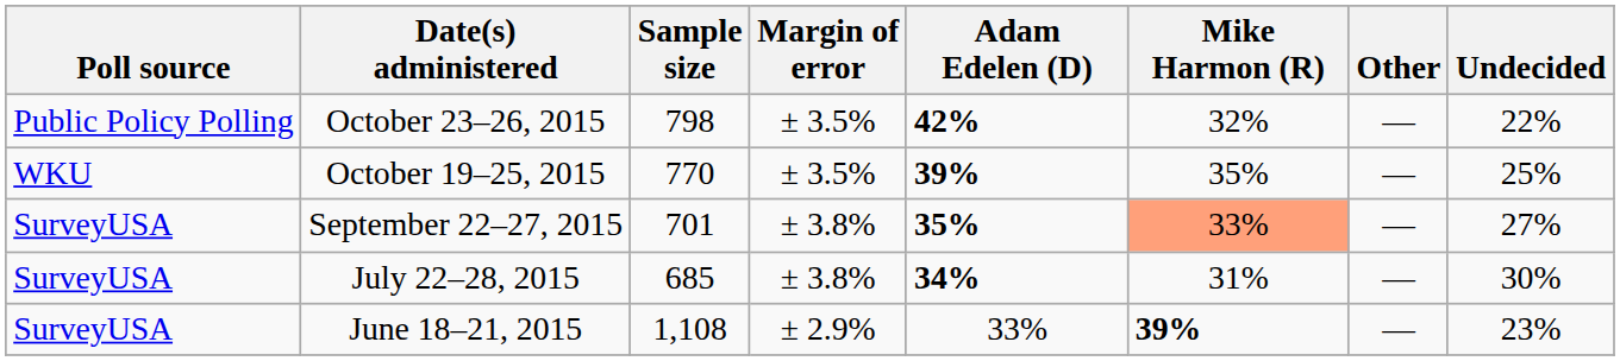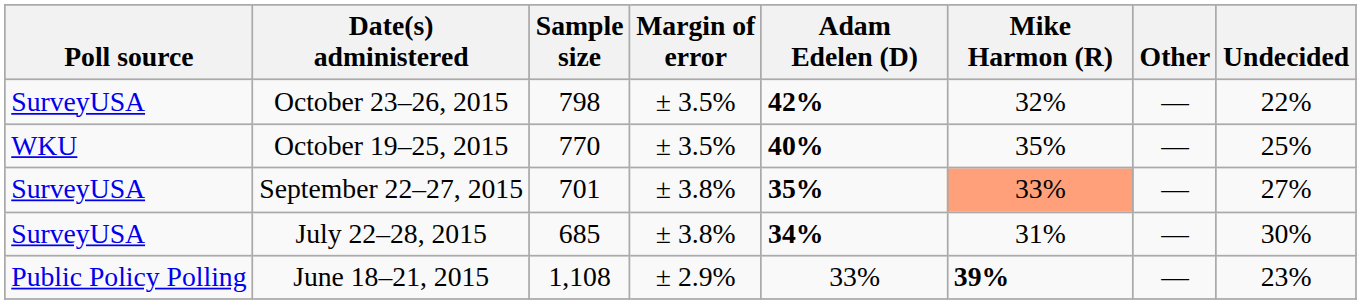 <table class="wikitable">
 <tr valign= bottom>
 <th>Poll source</th>
 <th>Date(s)<br>administered</th>
 <th>Sample<br>size</th>
 <th>Margin of<br>error</th>
 <th style="width:100px;">Adam<br>Edelen (D)</th>
 <th style="width:100px;">Mike<br>Harmon (R)</th>
 <th style="width:40px;">Other</th>
 <th style="width:40px;">Undecided</th>
 </tr>
 <tr>
-<td><a href='#'>Public Policy Polling</a></td>
+<td><a href='#'>SurveyUSA</a></td>
 <td align=center>October 23–26, 2015</td>
 <td align=center>798</td>
 <td align=center>± 3.5%</td>
 <td><strong>42%</strong></td>
 <td align=center>32%</td>
 <td align=center>—</td>
 <td align=center>22%</td>
 </tr>
 <tr>
 <td><a href='#'>WKU</a></td>
 <td align=center>October 19–25, 2015</td>
 <td align=center>770</td>
 <td align=center>± 3.5%</td>
-<td><strong>39%</strong></td>
+<td><strong>40%</strong></td>
 <td align=center>35%</td>
 <td align=center>—</td>
 <td align=center>25%</td>
 </tr>
 <tr>
 <td><a href='#'>SurveyUSA</a></td>
 <td align=center>September 22–27, 2015</td>
 <td align=center>701</td>
 <td align=center>± 3.8%</td>
 <td><strong>35%</strong></td>
 <td align=center style="background: lightsalmon;">33%</td>
 <td align=center>—</td>
 <td align=center>27%</td>
 </tr>
 <tr>
 <td><a href='#'>SurveyUSA</a></td>
 <td align=center>July 22–28, 2015</td>
 <td align=center>685</td>
 <td align=center>± 3.8%</td>
 <td><strong>34%</strong></td>
 <td align=center>31%</td>
 <td align=center>—</td>
 <td align=center>30%</td>
 </tr>
 <tr>
-<td><a href='#'>SurveyUSA</a></td>
+<td><a href='#'>Public Policy Polling</a></td>
 <td align=center>June 18–21, 2015</td>
 <td align=center>1,108</td>
 <td align=center>± 2.9%</td>
 <td align=center>33%</td>
 <td><strong>39%</strong></td>
 <td align=center>—</td>
 <td align=center>23%</td>
 </tr>
 </table>
